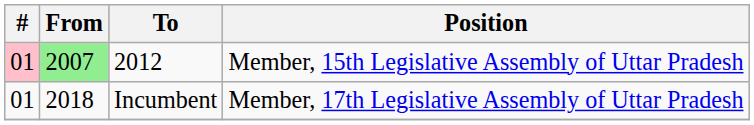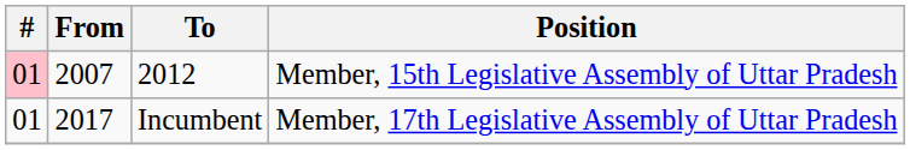 <table class="wikitable sortable">
 <tr>
 <th>#</th>
 <th>From</th>
 <th>To</th>
 <th>Position</th>
 </tr>
 <tr>
 <td style="background: pink;">01</td>
-<td style="background: lightgreen;">2007</td>
+<td>2007</td>
 <td>2012</td>
 <td>Member, <a href='#'>15th Legislative Assembly of Uttar Pradesh</a></td>
 </tr>
 <tr>
 <td>01</td>
-<td>2018</td>
+<td>2017</td>
 <td>Incumbent</td>
 <td>Member, <a href='#'>17th Legislative Assembly of Uttar Pradesh</a></td>
 </tr>
 <tr>
 </tr>
 </table>
